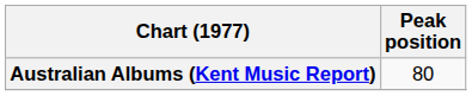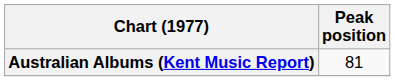 <table class="wikitable sortable plainrowheaders" style="text-align:center;">
 <tr>
 <th scope="col">Chart (1977)</th>
 <th scope="col">Peak<br>position</th>
 </tr>
 <tr>
 <th scope="row">Australian Albums (<a href='#'>Kent Music Report</a>)</th>
-<td>80</td>
+<td>81</td>
 </tr>
 <tr>
 </tr>
 <tr>
 </tr>
 <tr>
 </tr>
 </table>
